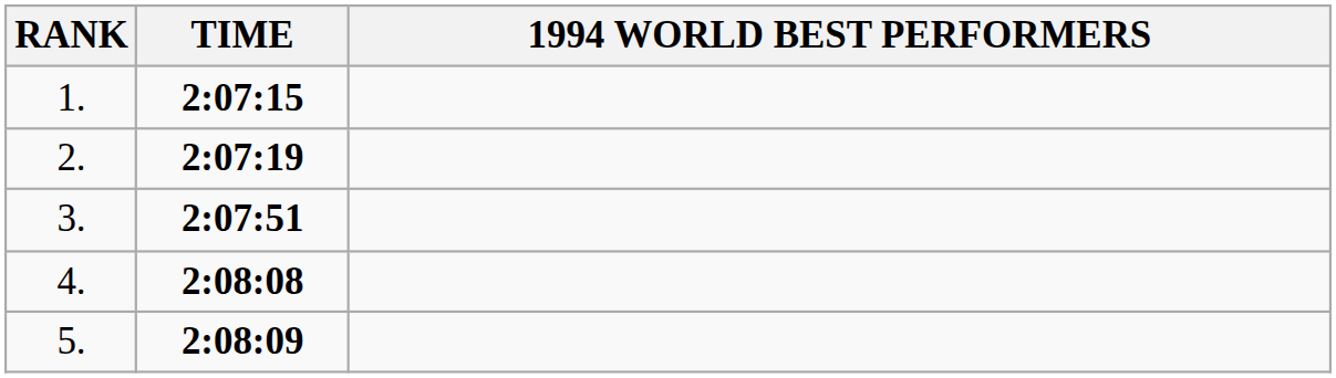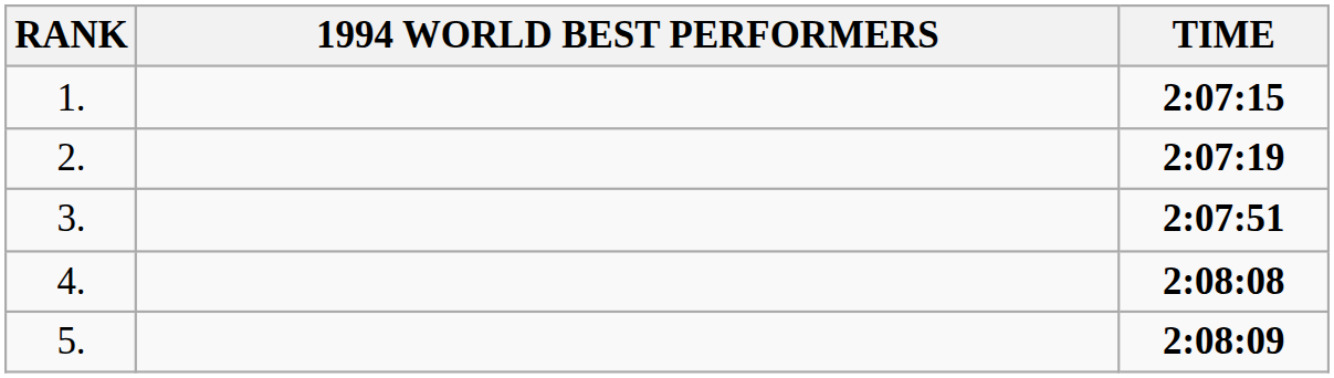 <table class=wikitable>
 <tr>
 <th>RANK</th>
+<th align="center" style="width: 25em">1994 WORLD BEST PERFORMERS</th>
 <th align="center" style="width: 5em">TIME</th>
-<th align="center" style="width: 25em">1994 WORLD BEST PERFORMERS</th>
 </tr>
 <tr>
 <td align="center">1.</td>
+<td></td>
 <td align="center"><strong>2:07:15</strong></td>
-<td></td>
 </tr>
 <tr>
 <td align="center">2.</td>
+<td></td>
 <td align="center"><strong>2:07:19</strong></td>
-<td></td>
 </tr>
 <tr>
 <td align="center">3.</td>
+<td></td>
 <td align="center"><strong>2:07:51</strong></td>
-<td></td>
 </tr>
 <tr>
 <td align="center">4.</td>
+<td></td>
 <td align="center"><strong>2:08:08</strong></td>
-<td></td>
 </tr>
 <tr>
 <td align="center">5.</td>
+<td></td>
 <td align="center"><strong>2:08:09</strong></td>
-<td></td>
 </tr>
 </table>
